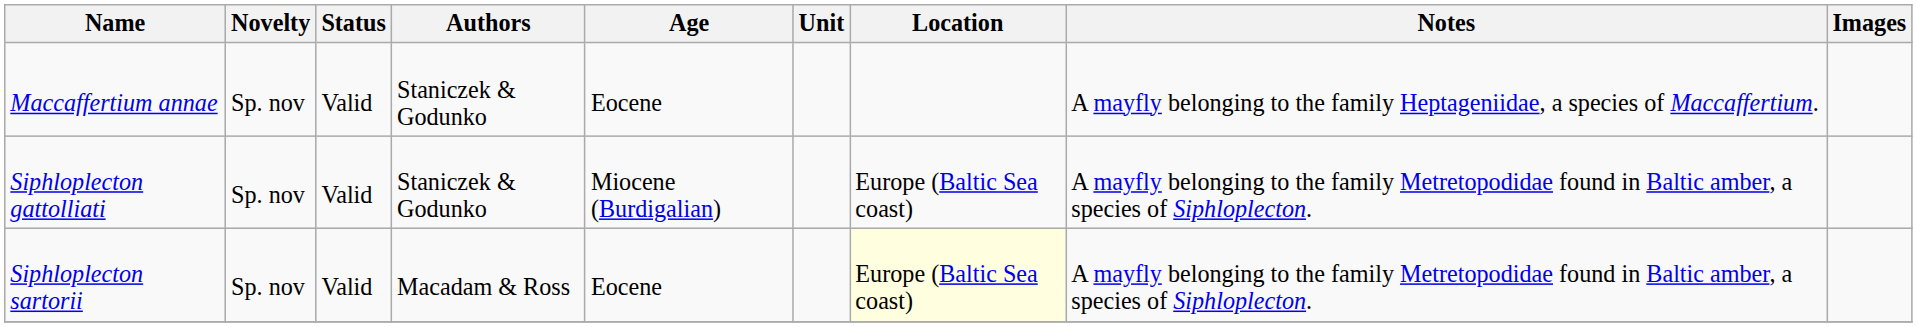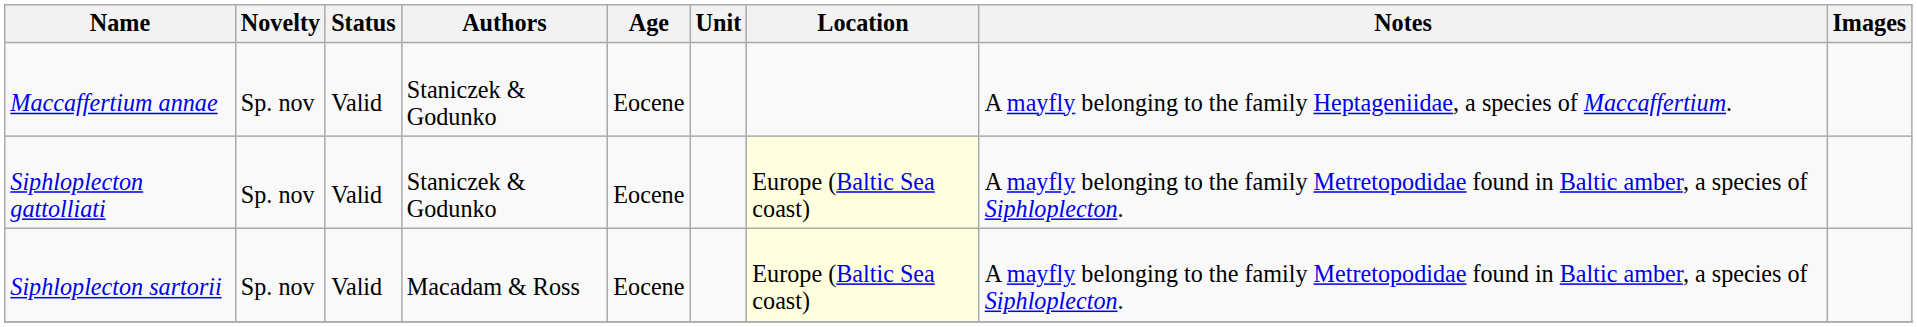 <table class="wikitable sortable" align="center" width="100%">
 <tr>
 <th>Name</th>
 <th>Novelty</th>
 <th>Status</th>
 <th>Authors</th>
 <th>Age</th>
 <th>Unit</th>
 <th>Location</th>
 <th>Notes</th>
 <th>Images</th>
 </tr>
 <tr>
 <td><br><em><a href='#'>Maccaffertium annae</a></em></td>
 <td><br>Sp. nov</td>
 <td><br>Valid</td>
 <td><br>Staniczek & Godunko</td>
 <td><br>Eocene</td>
 <td></td>
 <td><br></td>
 <td><br>A <a href='#'>mayfly</a> belonging to the family <a href='#'>Heptageniidae</a>, a species of <em><a href='#'>Maccaffertium</a></em>.</td>
 <td></td>
 </tr>
 <tr>
 <td><br><em><a href='#'>Siphloplecton gattolliati</a></em></td>
 <td><br>Sp. nov</td>
 <td><br>Valid</td>
 <td><br>Staniczek & Godunko</td>
-<td><br>Miocene (<a href='#'>Burdigalian</a>)</td>
+<td><br>Eocene</td>
 <td></td>
-<td><br>Europe (<a href='#'>Baltic Sea</a> coast)</td>
+<td style="background: lightyellow;"><br>Europe (<a href='#'>Baltic Sea</a> coast)</td>
 <td><br>A <a href='#'>mayfly</a> belonging to the family <a href='#'>Metretopodidae</a> found in <a href='#'>Baltic amber</a>, a species of <em><a href='#'>Siphloplecton</a></em>.</td>
 <td></td>
 </tr>
 <tr>
 <td><br><em><a href='#'>Siphloplecton sartorii</a></em></td>
 <td><br>Sp. nov</td>
 <td><br>Valid</td>
 <td><br>Macadam & Ross</td>
 <td><br>Eocene</td>
 <td></td>
 <td style="background: lightyellow;"><br>Europe (<a href='#'>Baltic Sea</a> coast)</td>
 <td><br>A <a href='#'>mayfly</a> belonging to the family <a href='#'>Metretopodidae</a> found in <a href='#'>Baltic amber</a>, a species of <em><a href='#'>Siphloplecton</a></em>.</td>
 <td></td>
 </tr>
 <tr>
 </tr>
 </table>
